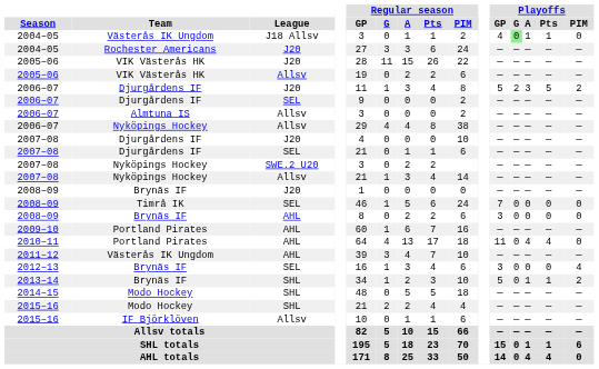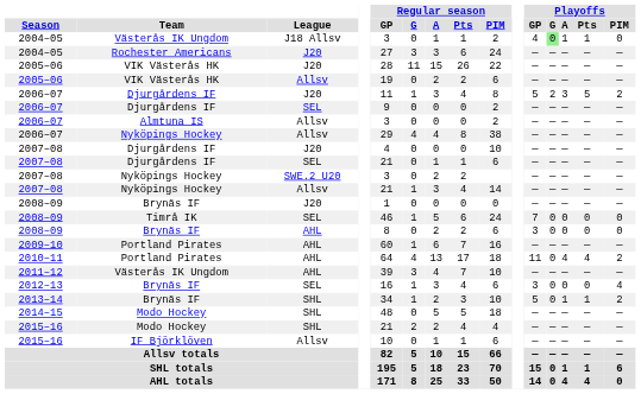 <table border="0" cellpadding="1" cellspacing="0" ID="Table3" style="text-align:center; width:60em">
 <tr bgcolor="#e0e0e0">
 <th colspan="3" bgcolor="#ffffff"> </th>
 <th rowspan="99" bgcolor="#ffffff"> </th>
 <th colspan="5"><a href='#'>Regular season</a></th>
 <th rowspan="99" bgcolor="#ffffff"> </th>
 <th colspan="5"><a href='#'>Playoffs</a></th>
 </tr>
 <tr bgcolor="#e0e0e0">
 <th><a href='#'>Season</a></th>
 <th>Team</th>
 <th>League</th>
 <th>GP</th>
 <th><a href='#'>G</a></th>
 <th><a href='#'>A</a></th>
 <th><a href='#'>Pts</a></th>
 <th><a href='#'>PIM</a></th>
 <th>GP</th>
 <th>G</th>
 <th>A</th>
 <th>Pts</th>
 <th>PIM</th>
 </tr>
 <tr>
 <td>2004–05</td>
 <td><a href='#'>Västerås IK Ungdom</a></td>
 <td>J18 Allsv</td>
 <td>3</td>
 <td>0</td>
 <td>1</td>
 <td>1</td>
 <td>2</td>
 <td>4</td>
 <td style="background: lightgreen;">0</td>
 <td>1</td>
 <td>1</td>
 <td>0</td>
 </tr>
 <tr bgcolor="f0f0f0">
 <td>2004–05</td>
 <td><a href='#'>Rochester Americans</a></td>
 <td><a href='#'>J20</a></td>
 <td>27</td>
 <td>3</td>
 <td>3</td>
 <td>6</td>
 <td>24</td>
 <td>—</td>
 <td>—</td>
 <td>—</td>
 <td>—</td>
 <td>—</td>
 </tr>
 <tr>
 <td>2005–06</td>
 <td>VIK Västerås HK</td>
 <td>J20</td>
 <td>28</td>
 <td>11</td>
 <td>15</td>
 <td>26</td>
 <td>22</td>
 <td>—</td>
 <td>—</td>
 <td>—</td>
 <td>—</td>
 <td>—</td>
 </tr>
 <tr bgcolor="f0f0f0">
 <td><a href='#'>2005–06</a></td>
 <td>VIK Västerås HK</td>
 <td><a href='#'>Allsv</a></td>
 <td>19</td>
 <td>0</td>
 <td>2</td>
 <td>2</td>
 <td>6</td>
 <td>—</td>
 <td>—</td>
 <td>—</td>
 <td>—</td>
 <td>—</td>
 </tr>
 <tr>
 <td>2006–07</td>
 <td><a href='#'>Djurgårdens IF</a></td>
 <td>J20</td>
 <td>11</td>
 <td>1</td>
 <td>3</td>
 <td>4</td>
 <td>8</td>
 <td>5</td>
 <td>2</td>
 <td>3</td>
 <td>5</td>
 <td>2</td>
 </tr>
 <tr bgcolor="f0f0f0">
 <td><a href='#'>2006–07</a></td>
 <td>Djurgårdens IF</td>
 <td><a href='#'>SEL</a></td>
 <td>9</td>
 <td>0</td>
 <td>0</td>
 <td>0</td>
 <td>2</td>
 <td>—</td>
 <td>—</td>
 <td>—</td>
 <td>—</td>
 <td>—</td>
 </tr>
 <tr>
 <td><a href='#'>2006–07</a></td>
 <td><a href='#'>Almtuna IS</a></td>
 <td>Allsv</td>
 <td>3</td>
 <td>0</td>
 <td>0</td>
 <td>0</td>
 <td>2</td>
 <td>—</td>
 <td>—</td>
 <td>—</td>
 <td>—</td>
 <td>—</td>
 </tr>
 <tr bgcolor="f0f0f0">
 <td>2006–07</td>
 <td><a href='#'>Nyköpings Hockey</a></td>
 <td>Allsv</td>
 <td>29</td>
 <td>4</td>
 <td>4</td>
 <td>8</td>
 <td>38</td>
 <td>—</td>
 <td>—</td>
 <td>—</td>
 <td>—</td>
 <td>—</td>
 </tr>
 <tr>
 <td>2007–08</td>
 <td>Djurgårdens IF</td>
 <td>J20</td>
 <td>4</td>
 <td>0</td>
 <td>0</td>
 <td>0</td>
 <td>10</td>
 <td>—</td>
 <td>—</td>
 <td>—</td>
 <td>—</td>
 <td>—</td>
 </tr>
 <tr bgcolor="f0f0f0">
 <td><a href='#'>2007–08</a></td>
 <td>Djurgårdens IF</td>
 <td>SEL</td>
 <td>21</td>
 <td>0</td>
 <td>1</td>
 <td>1</td>
 <td>6</td>
 <td>—</td>
 <td>—</td>
 <td>—</td>
 <td>—</td>
 <td>—</td>
 </tr>
 <tr>
 <td>2007–08</td>
 <td>Nyköpings Hockey</td>
 <td><a href='#'>SWE.2 U20</a></td>
 <td>3</td>
 <td>0</td>
 <td>2</td>
 <td>2</td>
 <td></td>
 <td>—</td>
 <td>—</td>
 <td>—</td>
 <td>—</td>
 <td>—</td>
 </tr>
 <tr bgcolor="f0f0f0">
 <td><a href='#'>2007–08</a></td>
 <td>Nyköpings Hockey</td>
 <td>Allsv</td>
 <td>21</td>
 <td>1</td>
 <td>3</td>
 <td>4</td>
 <td>14</td>
 <td>—</td>
 <td>—</td>
 <td>—</td>
 <td>—</td>
 <td>—</td>
 </tr>
 <tr>
 <td>2008–09</td>
 <td>Brynäs IF</td>
 <td>J20</td>
 <td>1</td>
 <td>0</td>
 <td>0</td>
 <td>0</td>
 <td>0</td>
 <td>—</td>
 <td>—</td>
 <td>—</td>
 <td>—</td>
 <td>—</td>
 </tr>
 <tr bgcolor="f0f0f0">
 <td><a href='#'>2008–09</a></td>
 <td>Timrå IK</td>
 <td>SEL</td>
 <td>46</td>
 <td>1</td>
 <td>5</td>
 <td>6</td>
 <td>24</td>
 <td>7</td>
 <td>0</td>
 <td>0</td>
 <td>0</td>
 <td>0</td>
 </tr>
 <tr>
 <td><a href='#'>2008–09</a></td>
 <td><a href='#'>Brynäs IF</a></td>
 <td><a href='#'>AHL</a></td>
 <td>8</td>
 <td>0</td>
 <td>2</td>
 <td>2</td>
 <td>6</td>
 <td>3</td>
 <td>0</td>
 <td>0</td>
 <td>0</td>
 <td>0</td>
 </tr>
 <tr bgcolor="f0f0f0">
 <td><a href='#'>2009–10</a></td>
 <td>Portland Pirates</td>
 <td>AHL</td>
 <td>60</td>
 <td>1</td>
 <td>6</td>
 <td>7</td>
 <td>16</td>
 <td>—</td>
 <td>—</td>
 <td>—</td>
 <td>—</td>
 <td>—</td>
 </tr>
 <tr>
 <td><a href='#'>2010–11</a></td>
 <td>Portland Pirates</td>
 <td>AHL</td>
 <td>64</td>
 <td>4</td>
 <td>13</td>
 <td>17</td>
 <td>18</td>
 <td>11</td>
 <td>0</td>
 <td>4</td>
 <td>4</td>
-<td>0</td>
+<td>2</td>
 </tr>
 <tr bgcolor="f0f0f0">
 <td><a href='#'>2011–12</a></td>
 <td>Västerås IK Ungdom</td>
 <td>AHL</td>
 <td>39</td>
 <td>3</td>
 <td>4</td>
 <td>7</td>
 <td>10</td>
 <td>—</td>
 <td>—</td>
 <td>—</td>
 <td>—</td>
 <td>—</td>
 </tr>
 <tr>
 <td><a href='#'>2012–13</a></td>
 <td><a href='#'>Brynäs IF</a></td>
 <td>SEL</td>
 <td>16</td>
 <td>1</td>
 <td>3</td>
 <td>4</td>
 <td>6</td>
 <td>3</td>
 <td>0</td>
 <td>0</td>
 <td>0</td>
 <td>4</td>
 </tr>
 <tr bgcolor="f0f0f0">
 <td><a href='#'>2013–14</a></td>
 <td>Brynäs IF</td>
 <td>SHL</td>
 <td>34</td>
 <td>1</td>
 <td>2</td>
 <td>3</td>
 <td>10</td>
 <td>5</td>
 <td>0</td>
 <td>1</td>
 <td>1</td>
 <td>2</td>
 </tr>
 <tr>
 <td><a href='#'>2014–15</a></td>
 <td><a href='#'>Modo Hockey</a></td>
 <td>SHL</td>
 <td>48</td>
 <td>0</td>
 <td>5</td>
 <td>5</td>
 <td>18</td>
 <td>—</td>
 <td>—</td>
 <td>—</td>
 <td>—</td>
 <td>—</td>
 </tr>
 <tr bgcolor="f0f0f0">
 <td><a href='#'>2015–16</a></td>
 <td>Modo Hockey</td>
 <td>SHL</td>
 <td>21</td>
 <td>2</td>
 <td>2</td>
 <td>4</td>
 <td>4</td>
 <td>—</td>
 <td>—</td>
 <td>—</td>
 <td>—</td>
 <td>—</td>
 </tr>
 <tr>
 <td><a href='#'>2015–16</a></td>
 <td><a href='#'>IF Björklöven</a></td>
 <td>Allsv</td>
 <td>10</td>
 <td>0</td>
 <td>1</td>
 <td>1</td>
 <td>6</td>
 <td>—</td>
 <td>—</td>
 <td>—</td>
 <td>—</td>
 <td>—</td>
 </tr>
 <tr bgcolor="#e0e0e0">
 <th colspan="3">Allsv totals</th>
 <th>82</th>
 <th>5</th>
 <th>10</th>
 <th>15</th>
 <th>66</th>
 <th>—</th>
 <th>—</th>
 <th>—</th>
 <th>—</th>
 <th>—</th>
 </tr>
 <tr bgcolor="#e0e0e0">
 <th colspan="3">SHL totals</th>
 <th>195</th>
 <th>5</th>
 <th>18</th>
 <th>23</th>
 <th>70</th>
 <th>15</th>
 <th>0</th>
 <th>1</th>
 <th>1</th>
 <th>6</th>
 </tr>
 <tr bgcolor="#e0e0e0">
 <th colspan="3">AHL totals</th>
 <th>171</th>
 <th>8</th>
 <th>25</th>
 <th>33</th>
 <th>50</th>
 <th>14</th>
 <th>0</th>
 <th>4</th>
 <th>4</th>
 <th>0</th>
 </tr>
 </table>
